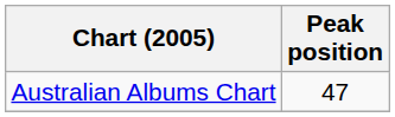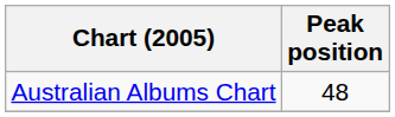 <table class="wikitable">
 <tr>
 <th>Chart (2005)</th>
 <th>Peak<br>position</th>
 </tr>
 <tr>
 <td><a href='#'>Australian Albums Chart</a></td>
-<td align="center">47</td>
+<td align="center">48</td>
 </tr>
 <tr>
 </tr>
 </table>
